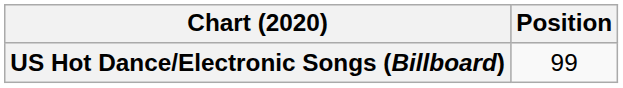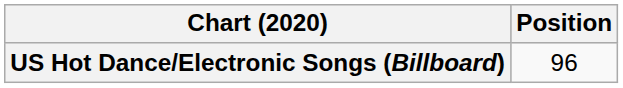 <table class="wikitable plainrowheaders" style="text-align:center">
 <tr>
 <th scope="col">Chart (2020)</th>
 <th scope="col">Position</th>
 </tr>
 <tr>
 <th scope="row">US Hot Dance/Electronic Songs (<em>Billboard</em>)</th>
-<td>99</td>
+<td>96</td>
 </tr>
 </table>
